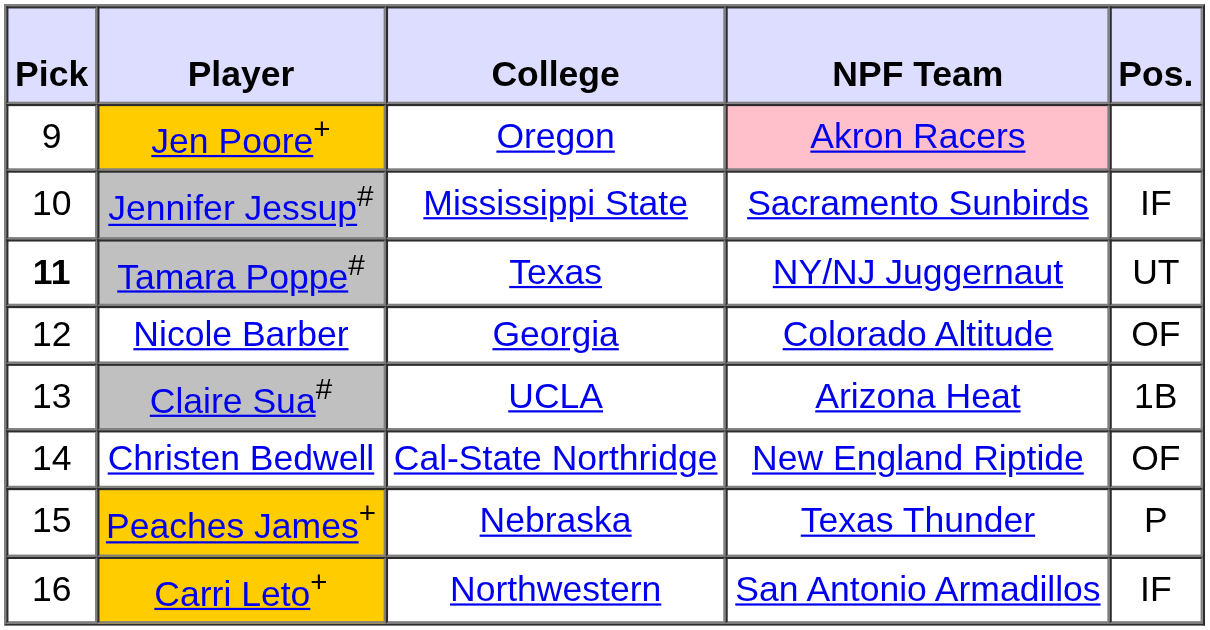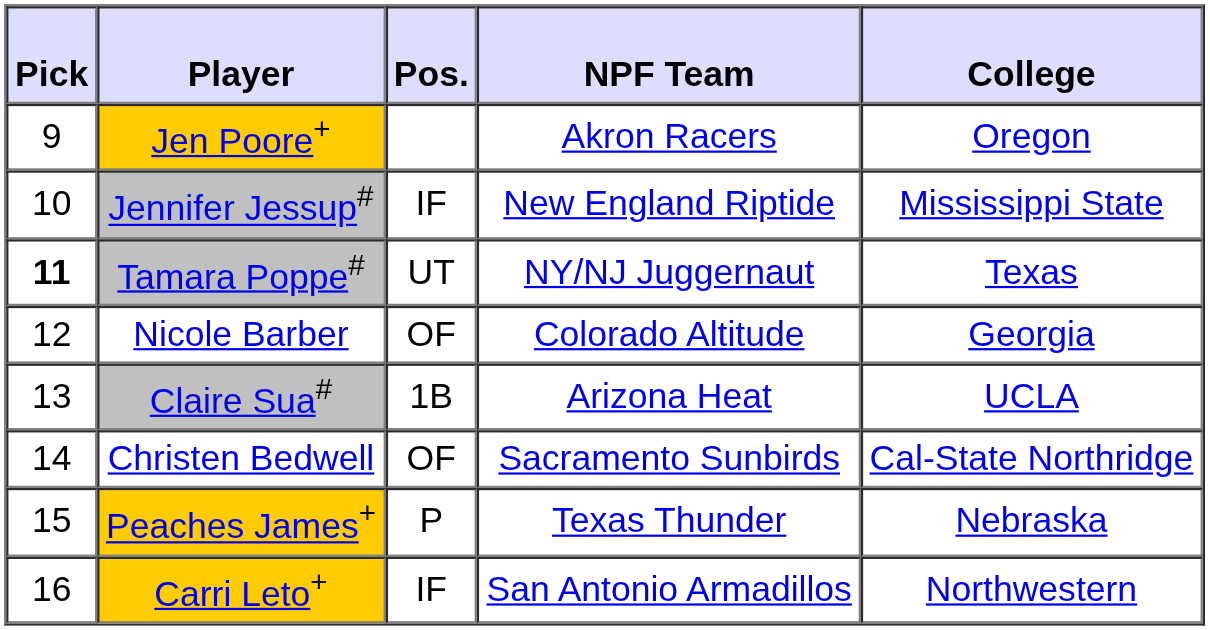 <table style="text-align: center" border="1" cellpadding="3" cellspacing="0">
 <tr>
 <th style="background:#ddf;"><br>Pick</th>
 <th style="background:#ddf;"><br>Player</th>
+<th style="background:#ddf;"><br>Pos.</th>
+<th style="background:#ddf;"><br>NPF Team</th>
 <th style="background:#ddf;"><br>College</th>
-<th style="background:#ddf;"><br>NPF Team</th>
-<th style="background:#ddf;"><br>Pos.</th>
 </tr>
 <tr>
 <td>9</td>
 <td style="background:#FFCC00;"><a href='#'>Jen Poore</a><sup>+</sup></td>
+<td></td>
+<td><a href='#'>Akron Racers</a></td>
 <td><a href='#'>Oregon</a></td>
-<td style="background: pink;"><a href='#'>Akron Racers</a></td>
-<td></td>
 </tr>
 <tr>
 <td>10</td>
 <td style="background:#C0C0C0;"><a href='#'>Jennifer Jessup</a><sup>#</sup></td>
+<td>IF</td>
+<td><a href='#'>New England Riptide</a></td>
 <td><a href='#'>Mississippi State</a></td>
-<td><a href='#'>Sacramento Sunbirds</a></td>
-<td>IF</td>
 </tr>
 <tr>
 <td><strong>11</strong></td>
 <td style="background:#C0C0C0;"><a href='#'>Tamara Poppe</a><sup>#</sup></td>
+<td>UT</td>
+<td><a href='#'>NY/NJ Juggernaut</a></td>
 <td><a href='#'>Texas</a></td>
-<td><a href='#'>NY/NJ Juggernaut</a></td>
-<td>UT</td>
 </tr>
 <tr>
 <td>12</td>
 <td><a href='#'>Nicole Barber</a></td>
+<td>OF</td>
+<td><a href='#'>Colorado Altitude</a></td>
 <td><a href='#'>Georgia</a></td>
-<td><a href='#'>Colorado Altitude</a></td>
-<td>OF</td>
 </tr>
 <tr>
 <td>13</td>
 <td style="background:#C0C0C0;"><a href='#'>Claire Sua</a><sup>#</sup></td>
+<td>1B</td>
+<td><a href='#'>Arizona Heat</a></td>
 <td><a href='#'>UCLA</a></td>
-<td><a href='#'>Arizona Heat</a></td>
-<td>1B</td>
 </tr>
 <tr>
 <td>14</td>
 <td><a href='#'>Christen Bedwell</a></td>
+<td>OF</td>
+<td><a href='#'>Sacramento Sunbirds</a></td>
 <td><a href='#'>Cal-State Northridge</a></td>
-<td><a href='#'>New England Riptide</a></td>
-<td>OF</td>
 </tr>
 <tr>
 <td>15</td>
 <td style="background:#FFCC00;"><a href='#'>Peaches James</a><sup>+</sup></td>
+<td>P</td>
+<td><a href='#'>Texas Thunder</a></td>
 <td><a href='#'>Nebraska</a></td>
-<td><a href='#'>Texas Thunder</a></td>
-<td>P</td>
 </tr>
 <tr>
 <td>16</td>
 <td style="background:#FFCC00;"><a href='#'>Carri Leto</a><sup>+</sup></td>
+<td>IF</td>
+<td><a href='#'>San Antonio Armadillos</a></td>
 <td><a href='#'>Northwestern</a></td>
-<td><a href='#'>San Antonio Armadillos</a></td>
-<td>IF</td>
 </tr>
 </table>
